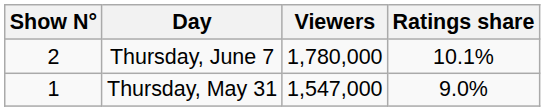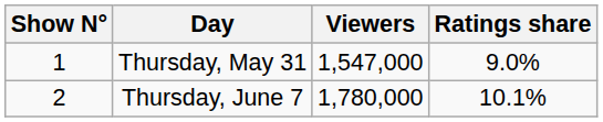 <table class="wikitable sortable centre" style="text-align:center;font-size:90%;">
 <tr>
 <th>Show N°</th>
 <th>Day</th>
 <th>Viewers</th>
 <th>Ratings share</th>
 </tr>
 <tr>
+<td>1</td>
+<td>Thursday, May 31</td>
+<td>1,547,000</td>
+<td>9.0%</td>
+</tr>
+<tr>
 <td>2</td>
 <td>Thursday, June 7</td>
 <td>1,780,000</td>
 <td>10.1%</td>
 </tr>
-<tr>
-<td>1</td>
-<td>Thursday, May 31</td>
-<td>1,547,000</td>
-<td>9.0%</td>
-</tr>
 </table>
